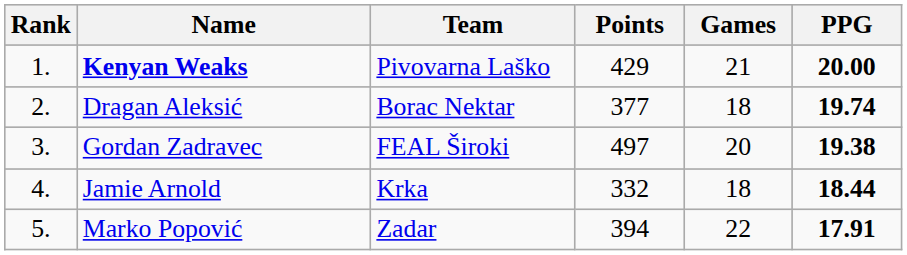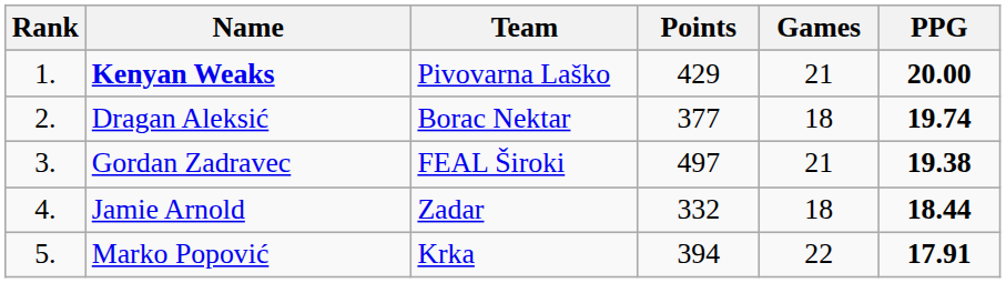 <table class="wikitable" style="text-align: center;">
 <tr>
 <th>Rank</th>
 <th width="175">Name</th>
 <th width="120">Team</th>
 <th width="60">Points</th>
 <th width="60">Games</th>
 <th width="60">PPG</th>
 </tr>
 <tr>
 <td>1.</td>
 <td align="left"> <strong><a href='#'>Kenyan Weaks</a></strong></td>
 <td align="left"> <a href='#'>Pivovarna Laško</a></td>
 <td>429</td>
 <td>21</td>
 <td><strong>20.00</strong></td>
 </tr>
 <tr>
 <td>2.</td>
 <td align="left"> <a href='#'>Dragan Aleksić</a></td>
 <td align="left"> <a href='#'>Borac Nektar</a></td>
 <td>377</td>
 <td>18</td>
 <td><strong>19.74</strong></td>
 </tr>
 <tr>
 <td>3.</td>
 <td align="left"> <a href='#'>Gordan Zadravec</a></td>
 <td align="left"> <a href='#'>FEAL Široki</a></td>
 <td>497</td>
-<td>20</td>
+<td>21</td>
 <td><strong>19.38</strong></td>
 </tr>
 <tr>
 <td>4.</td>
 <td align="left"> <a href='#'>Jamie Arnold</a></td>
-<td align="left"> <a href='#'>Krka</a></td>
+<td align="left"> <a href='#'>Zadar</a></td>
 <td>332</td>
 <td>18</td>
 <td><strong>18.44</strong></td>
 </tr>
 <tr>
 <td>5.</td>
 <td align="left"> <a href='#'>Marko Popović</a></td>
-<td align="left"> <a href='#'>Zadar</a></td>
+<td align="left"> <a href='#'>Krka</a></td>
 <td>394</td>
 <td>22</td>
 <td><strong>17.91</strong></td>
 </tr>
 </table>
